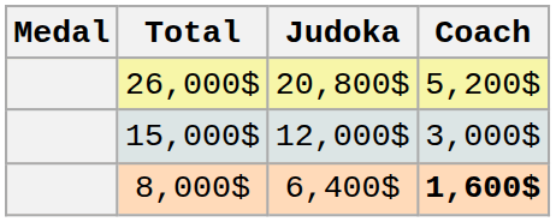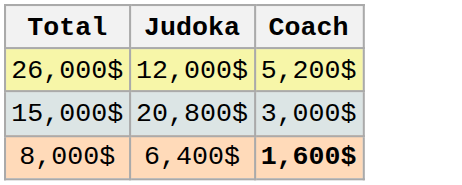 <table class=wikitable style="text-align:center;">
 <tr>
-<th>Medal</th>
 <th>Total</th>
 <th>Judoka</th>
 <th>Coach</th>
 </tr>
 <tr bgcolor=F7F6A8>
-<th></th>
 <td>26,000$</td>
-<td>20,800$</td>
+<td>12,000$</td>
 <td>5,200$</td>
 </tr>
 <tr bgcolor=DCE5E5>
-<th></th>
 <td>15,000$</td>
-<td>12,000$</td>
+<td>20,800$</td>
 <td>3,000$</td>
 </tr>
 <tr bgcolor=FFDAB9>
-<th></th>
 <td>8,000$</td>
 <td>6,400$</td>
 <td><strong>1,600$</strong></td>
 </tr>
 </table>
